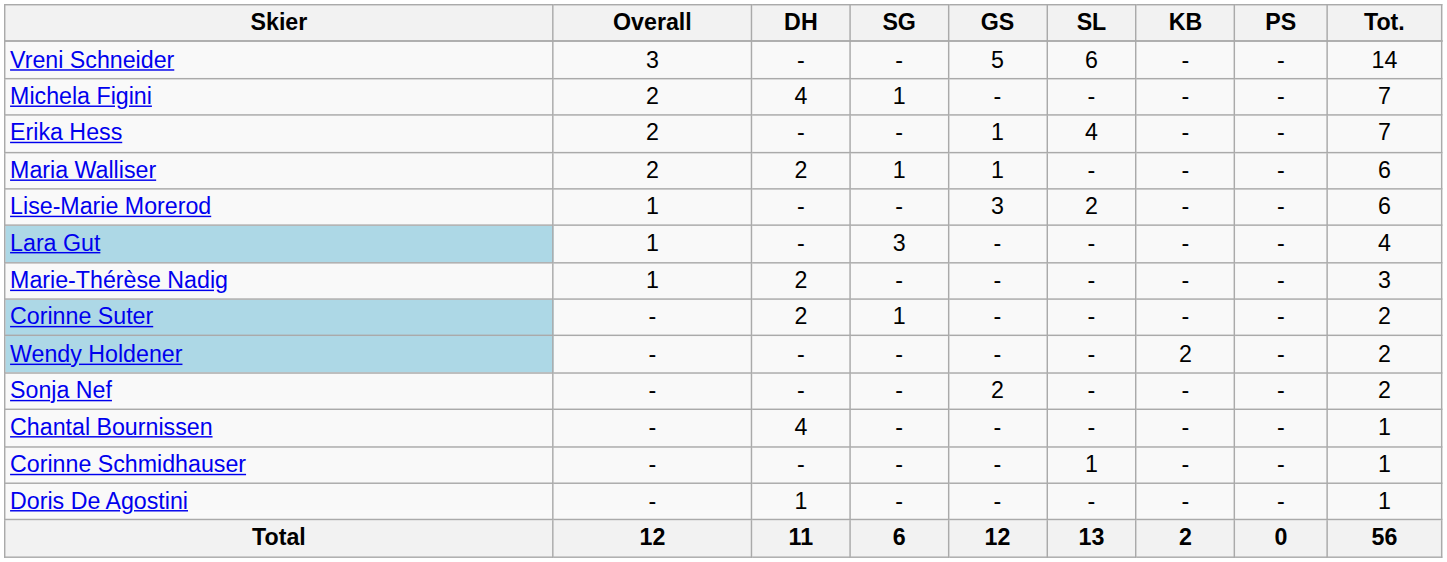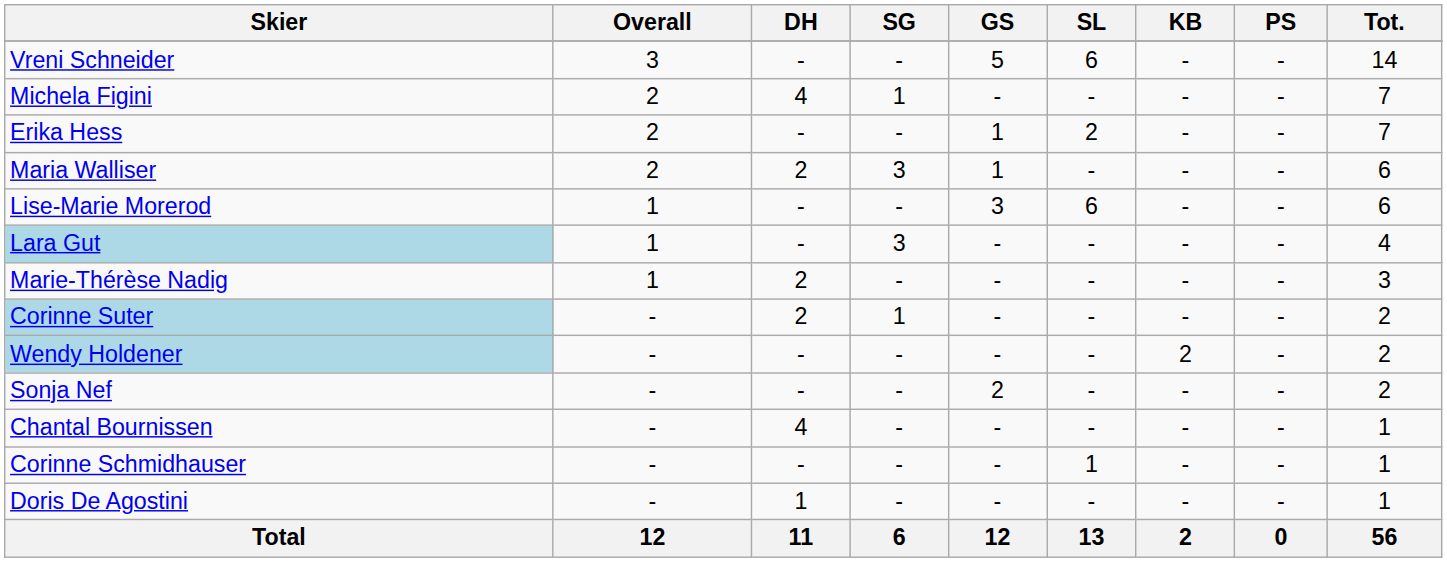 <table class="wikitable" width=50% style="font-size:100%; text-align:center;">
 <tr>
 <th>Skier</th>
 <th>Overall</th>
 <th>DH</th>
 <th>SG</th>
 <th>GS</th>
 <th>SL</th>
 <th>KB</th>
 <th>PS</th>
 <th>Tot.</th>
 </tr>
 <tr>
 </tr>
 <tr>
 <td align=left><a href='#'>Vreni Schneider</a></td>
 <td align=center>3</td>
 <td align=center>-</td>
 <td align=center>-</td>
 <td align=center>5</td>
 <td align=center>6</td>
 <td align=center>-</td>
 <td align=center>-</td>
 <td align=center>14</td>
 </tr>
 <tr>
 <td align=left><a href='#'>Michela Figini</a></td>
 <td align=center>2</td>
 <td align=center>4</td>
 <td align=center>1</td>
 <td align=center>-</td>
 <td align=center>-</td>
 <td align=center>-</td>
 <td align=center>-</td>
 <td align=center>7</td>
 </tr>
 <tr>
 <td align=left><a href='#'>Erika Hess</a></td>
 <td align=center>2</td>
 <td align=center>-</td>
 <td align=center>-</td>
 <td align=center>1</td>
-<td align=center>4</td>
+<td align=center>2</td>
 <td align=center>-</td>
 <td align=center>-</td>
 <td align=center>7</td>
 </tr>
 <tr>
 <td align=left><a href='#'>Maria Walliser</a></td>
 <td align=center>2</td>
 <td align=center>2</td>
-<td align=center>1</td>
+<td align=center>3</td>
 <td align=center>1</td>
 <td align=center>-</td>
 <td align=center>-</td>
 <td align=center>-</td>
 <td align=center>6</td>
 </tr>
 <tr>
 <td align=left><a href='#'>Lise-Marie Morerod</a></td>
 <td align=center>1</td>
 <td align=center>-</td>
 <td align=center>-</td>
 <td align=center>3</td>
-<td align=center>2</td>
+<td align=center>6</td>
 <td align=center>-</td>
 <td align=center>-</td>
 <td align=center>6</td>
 </tr>
 <tr>
 <td align=left bgcolor=lightblue><a href='#'>Lara Gut</a></td>
 <td align=center>1</td>
 <td align=center>-</td>
 <td align=center>3</td>
 <td align=center>-</td>
 <td align=center>-</td>
 <td align=center>-</td>
 <td align=center>-</td>
 <td align=center>4</td>
 </tr>
 <tr>
 <td align=left><a href='#'>Marie-Thérèse Nadig</a></td>
 <td align=center>1</td>
 <td align=center>2</td>
 <td align=center>-</td>
 <td align=center>-</td>
 <td align=center>-</td>
 <td align=center>-</td>
 <td align=center>-</td>
 <td align=center>3</td>
 </tr>
 <tr>
 <td align=left bgcolor=lightblue><a href='#'>Corinne Suter</a></td>
 <td align=center>-</td>
 <td align=center>2</td>
 <td align=center>1</td>
 <td align=center>-</td>
 <td align=center>-</td>
 <td align=center>-</td>
 <td align=center>-</td>
 <td align=center>2</td>
 </tr>
 <tr>
 <td align=left bgcolor=lightblue><a href='#'>Wendy Holdener</a></td>
 <td align=center>-</td>
 <td align=center>-</td>
 <td align=center>-</td>
 <td align=center>-</td>
 <td align=center>-</td>
 <td align=center>2</td>
 <td align=center>-</td>
 <td align=center>2</td>
 </tr>
 <tr>
 <td align=left><a href='#'>Sonja Nef</a></td>
 <td align=center>-</td>
 <td align=center>-</td>
 <td align=center>-</td>
 <td align=center>2</td>
 <td align=center>-</td>
 <td align=center>-</td>
 <td align=center>-</td>
 <td align=center>2</td>
 </tr>
 <tr>
 <td align=left><a href='#'>Chantal Bournissen</a></td>
 <td align=center>-</td>
 <td align=center>4</td>
 <td align=center>-</td>
 <td align=center>-</td>
 <td align=center>-</td>
 <td align=center>-</td>
 <td align=center>-</td>
 <td align=center>1</td>
 </tr>
 <tr>
 <td align=left><a href='#'>Corinne Schmidhauser</a></td>
 <td align=center>-</td>
 <td align=center>-</td>
 <td align=center>-</td>
 <td align=center>-</td>
 <td align=center>1</td>
 <td align=center>-</td>
 <td align=center>-</td>
 <td align=center>1</td>
 </tr>
 <tr>
 <td align=left><a href='#'>Doris De Agostini</a></td>
 <td align=center>-</td>
 <td align=center>1</td>
 <td align=center>-</td>
 <td align=center>-</td>
 <td align=center>-</td>
 <td align=center>-</td>
 <td align=center>-</td>
 <td align=center>1</td>
 </tr>
 <tr>
 <th>Total</th>
 <th>12</th>
 <th>11</th>
 <th>6</th>
 <th>12</th>
 <th>13</th>
 <th>2</th>
 <th>0</th>
 <th>56</th>
 </tr>
 </table>
